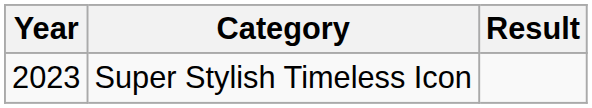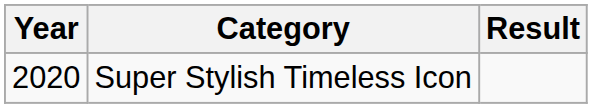 <table class="wikitable">
 <tr style="background:#ebf5ff;">
 <th>Year</th>
 <th>Category</th>
 <th>Result</th>
 </tr>
 <tr>
-<td>2023</td>
+<td>2020</td>
 <td>Super Stylish Timeless Icon</td>
 <td></td>
 </tr>
 </table>
